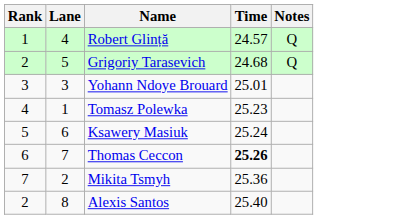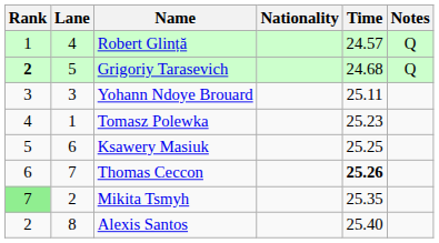 <table class="wikitable sortable" style="text-align:center">
 <tr>
 <th>Rank</th>
 <th>Lane</th>
 <th>Name</th>
+<th>Nationality</th>
 <th>Time</th>
 <th>Notes</th>
 </tr>
 <tr bgcolor=ccffcc>
 <td>1</td>
 <td>4</td>
 <td align=left><a href='#'>Robert Glință</a></td>
+<td align=left></td>
 <td>24.57</td>
 <td>Q</td>
 </tr>
 <tr bgcolor=ccffcc>
-<td>2</td>
+<td><strong>2</strong></td>
 <td>5</td>
 <td align=left><a href='#'>Grigoriy Tarasevich</a></td>
+<td align=left></td>
 <td>24.68</td>
 <td>Q</td>
 </tr>
 <tr>
 <td>3</td>
 <td>3</td>
 <td align=left><a href='#'>Yohann Ndoye Brouard</a></td>
-<td>25.01</td>
+<td align=left></td>
+<td>25.11</td>
 <td></td>
 </tr>
 <tr>
 <td>4</td>
 <td>1</td>
 <td align=left><a href='#'>Tomasz Polewka</a></td>
+<td align=left></td>
 <td>25.23</td>
 <td></td>
 </tr>
 <tr>
 <td>5</td>
 <td>6</td>
 <td align=left><a href='#'>Ksawery Masiuk</a></td>
-<td>25.24</td>
+<td align=left></td>
+<td>25.25</td>
 <td></td>
 </tr>
 <tr>
 <td>6</td>
 <td>7</td>
 <td align=left><a href='#'>Thomas Ceccon</a></td>
+<td align=left></td>
 <td><strong>25.26</strong></td>
 <td></td>
 </tr>
 <tr>
-<td>7</td>
+<td style="background: lightgreen;">7</td>
 <td>2</td>
 <td align=left><a href='#'>Mikita Tsmyh</a></td>
-<td>25.36</td>
+<td align=left></td>
+<td>25.35</td>
 <td></td>
 </tr>
 <tr>
 <td>2</td>
 <td>8</td>
 <td align=left><a href='#'>Alexis Santos</a></td>
+<td align=left></td>
 <td>25.40</td>
 <td></td>
 </tr>
 </table>
